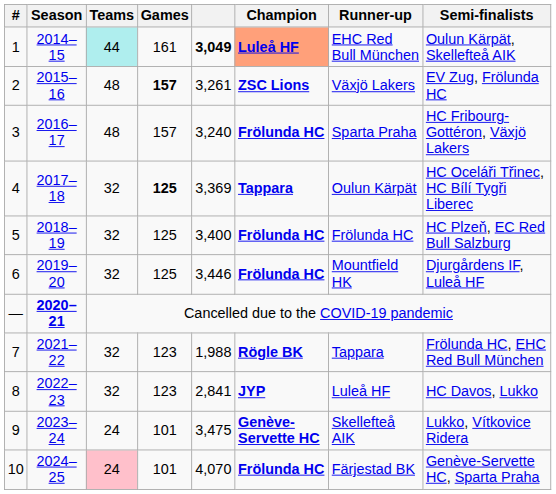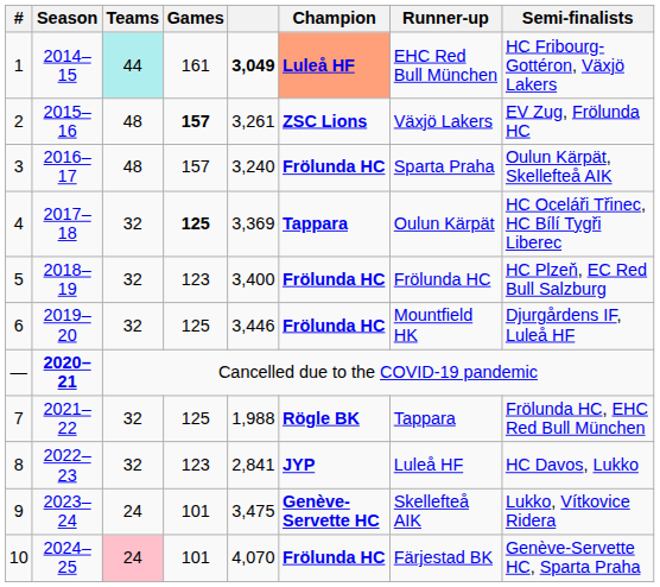 <table class="wikitable" style="text-align:center;">
 <tr>
 <th>#</th>
 <th>Season</th>
 <th>Teams</th>
 <th>Games</th>
 <th></th>
 <th>Champion</th>
 <th>Runner-up</th>
 <th>Semi-finalists</th>
 </tr>
 <tr>
 <td>1</td>
 <td><a href='#'>2014–15</a></td>
 <td style="background: paleturquoise;">44</td>
 <td>161</td>
 <td><strong>3,049</strong></td>
 <td style="background: lightsalmon; text-align:left;"> <strong><a href='#'>Luleå HF</a></strong></td>
 <td style="text-align:left;"> <a href='#'>EHC Red Bull München</a></td>
-<td style="text-align:left;"> <a href='#'>Oulun Kärpät</a>,  <a href='#'>Skellefteå AIK</a></td>
+<td style="text-align:left;"> <a href='#'>HC Fribourg-Gottéron</a>,  <a href='#'>Växjö Lakers</a></td>
 </tr>
 <tr>
 <td>2</td>
 <td><a href='#'>2015–16</a></td>
 <td>48</td>
 <td><strong>157</strong></td>
 <td>3,261</td>
 <td style="text-align:left;"> <strong><a href='#'>ZSC Lions</a></strong></td>
 <td style="text-align:left;"> <a href='#'>Växjö Lakers</a></td>
 <td style="text-align:left;"> <a href='#'>EV Zug</a>,  <a href='#'>Frölunda HC</a></td>
 </tr>
 <tr>
 <td>3</td>
 <td><a href='#'>2016–17</a></td>
 <td>48</td>
 <td>157</td>
 <td>3,240</td>
 <td style="text-align:left;"> <strong><a href='#'>Frölunda HC</a></strong></td>
 <td style="text-align:left;"> <a href='#'>Sparta Praha</a></td>
-<td style="text-align:left;"> <a href='#'>HC Fribourg-Gottéron</a>,  <a href='#'>Växjö Lakers</a></td>
+<td style="text-align:left;"> <a href='#'>Oulun Kärpät</a>,  <a href='#'>Skellefteå AIK</a></td>
 </tr>
 <tr>
 <td>4</td>
 <td><a href='#'>2017–18</a></td>
 <td>32</td>
 <td><strong>125</strong></td>
 <td>3,369</td>
 <td style="text-align:left;"> <strong><a href='#'>Tappara</a></strong></td>
 <td style="text-align:left;"> <a href='#'>Oulun Kärpät</a></td>
 <td style="text-align:left;"> <a href='#'>HC Oceláři Třinec</a>,  <a href='#'>HC Bílí Tygři Liberec</a></td>
 </tr>
 <tr>
 <td>5</td>
 <td><a href='#'>2018–19</a></td>
 <td>32</td>
-<td>125</td>
+<td>123</td>
 <td>3,400</td>
 <td style="text-align:left;"><strong> <a href='#'>Frölunda HC</a></strong></td>
 <td style="text-align:left;"> <a href='#'>Frölunda HC</a></td>
 <td style="text-align:left;"> <a href='#'>HC Plzeň</a>,  <a href='#'>EC Red Bull Salzburg</a></td>
 </tr>
 <tr>
 <td>6</td>
 <td><a href='#'>2019–20</a></td>
 <td>32</td>
 <td>125</td>
 <td>3,446</td>
 <td style="text-align:left;"><strong> <a href='#'>Frölunda HC</a></strong></td>
 <td style="text-align:left;"> <a href='#'>Mountfield HK</a></td>
 <td style="text-align:left;"> <a href='#'>Djurgårdens IF</a>,  <a href='#'>Luleå HF</a></td>
 </tr>
 <tr>
 <td>—</td>
 <td><strong><a href='#'>2020–21</a></strong></td>
 <td colspan=10 align=center>Cancelled due to the <a href='#'>COVID-19 pandemic</a></td>
 </tr>
 <tr>
 <td>7</td>
 <td><a href='#'>2021–22</a></td>
 <td>32</td>
-<td>123</td>
+<td>125</td>
 <td>1,988</td>
 <td style="text-align:left;"> <strong><a href='#'>Rögle BK</a></strong></td>
 <td style="text-align:left;"> <a href='#'>Tappara</a></td>
 <td style="text-align:left;"> <a href='#'>Frölunda HC</a>,  <a href='#'>EHC Red Bull München</a></td>
 </tr>
 <tr>
 <td>8</td>
 <td><a href='#'>2022–23</a></td>
 <td>32</td>
 <td>123</td>
 <td>2,841</td>
 <td style="text-align:left;"> <strong><a href='#'>JYP</a></strong></td>
 <td style="text-align:left;"> <a href='#'>Luleå HF</a></td>
 <td style="text-align:left;"> <a href='#'>HC Davos</a>,  <a href='#'>Lukko</a></td>
 </tr>
 <tr>
 <td>9</td>
 <td><a href='#'>2023–24</a></td>
 <td>24</td>
 <td>101</td>
 <td>3,475</td>
 <td style="text-align:left;"> <strong><a href='#'>Genève-Servette HC</a></strong></td>
 <td style="text-align:left;"> <a href='#'>Skellefteå AIK</a></td>
 <td style="text-align:left;"> <a href='#'>Lukko</a>,  <a href='#'>Vítkovice Ridera</a></td>
 </tr>
 <tr>
 <td>10</td>
 <td><a href='#'>2024–25</a></td>
 <td style="background: pink;">24</td>
 <td>101</td>
 <td>4,070</td>
 <td style="text-align:left;"> <strong><a href='#'>Frölunda HC</a></strong></td>
 <td style="text-align:left;"> <a href='#'>Färjestad BK</a></td>
 <td style="text-align:left;"> <a href='#'>Genève-Servette HC</a>,  <a href='#'>Sparta Praha</a></td>
 </tr>
 </table>
